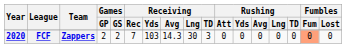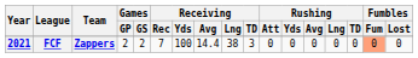 <table class="wikitable" style="text-align: center;">
 <tr>
 <th rowspan="2">Year</th>
 <th rowspan="2">League</th>
 <th rowspan="2">Team</th>
 <th colspan="2">Games</th>
 <th colspan="5">Receiving</th>
 <th colspan="5">Rushing</th>
 <th colspan="2">Fumbles</th>
 </tr>
 <tr>
 <th>GP</th>
 <th>GS</th>
 <th>Rec</th>
 <th>Yds</th>
 <th>Avg</th>
 <th>Lng</th>
 <th>TD</th>
 <th>Att</th>
 <th>Yds</th>
 <th>Avg</th>
 <th>Lng</th>
 <th>TD</th>
 <th>Fum</th>
 <th>Lost</th>
 </tr>
 <tr>
 </tr>
 <tr align=center>
-<th><a href='#'>2020</a></th>
+<th><a href='#'>2021</a></th>
 <th><a href='#'>FCF</a></th>
 <th><a href='#'>Zappers</a></th>
 <td>2</td>
 <td>2</td>
 <td>7</td>
-<td>103</td>
-<td>14.3</td>
-<td>30</td>
+<td>100</td>
+<td>14.4</td>
+<td>38</td>
 <td>3</td>
 <td>0</td>
 <td>0</td>
 <td>0</td>
 <td>0</td>
 <td>0</td>
 <td style="background: lightsalmon;">0</td>
 <td>0</td>
 </tr>
 </table>
